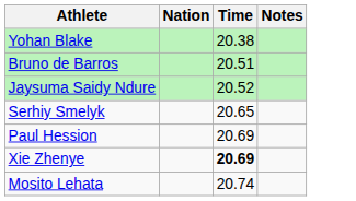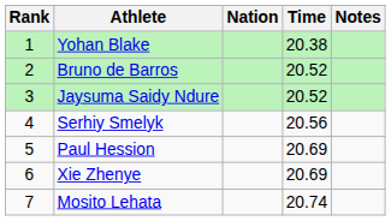 <table class="wikitable sortable" style="text-align:center">
 <tr>
+<th>Rank</th>
 <th>Athlete</th>
 <th>Nation</th>
 <th>Time</th>
 <th>Notes</th>
 </tr>
 <tr style="background:#bbf3bb;">
+<td>1</td>
 <td align=left><a href='#'>Yohan Blake</a></td>
 <td align=left></td>
 <td>20.38</td>
 <td></td>
 </tr>
 <tr style="background:#bbf3bb;">
+<td>2</td>
 <td align=left><a href='#'>Bruno de Barros</a></td>
 <td align=left></td>
-<td>20.51</td>
+<td>20.52</td>
 <td></td>
 </tr>
 <tr style="background:#bbf3bb;">
+<td>3</td>
 <td align=left><a href='#'>Jaysuma Saidy Ndure</a></td>
 <td align=left></td>
 <td>20.52</td>
 <td></td>
 </tr>
 <tr>
+<td>4</td>
 <td align=left><a href='#'>Serhiy Smelyk</a></td>
 <td align=left></td>
-<td>20.65</td>
+<td>20.56</td>
 <td></td>
 </tr>
 <tr>
+<td>5</td>
 <td align=left><a href='#'>Paul Hession</a></td>
 <td align=left></td>
 <td>20.69</td>
 <td></td>
 </tr>
 <tr>
+<td>6</td>
 <td align=left><a href='#'>Xie Zhenye</a></td>
 <td align=left></td>
-<td><strong>20.69</strong></td>
+<td>20.69</td>
 <td></td>
 </tr>
 <tr>
+<td>7</td>
 <td align=left><a href='#'>Mosito Lehata</a></td>
 <td align=left></td>
 <td>20.74</td>
 <td></td>
 </tr>
 </table>
